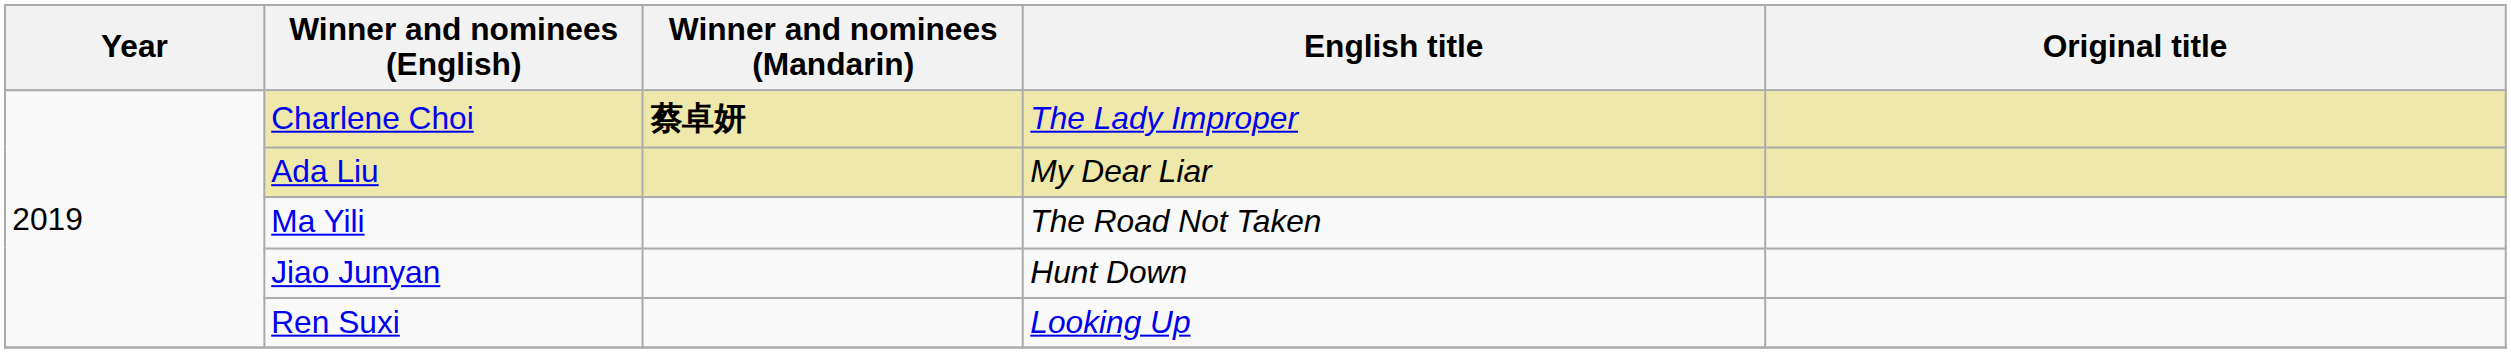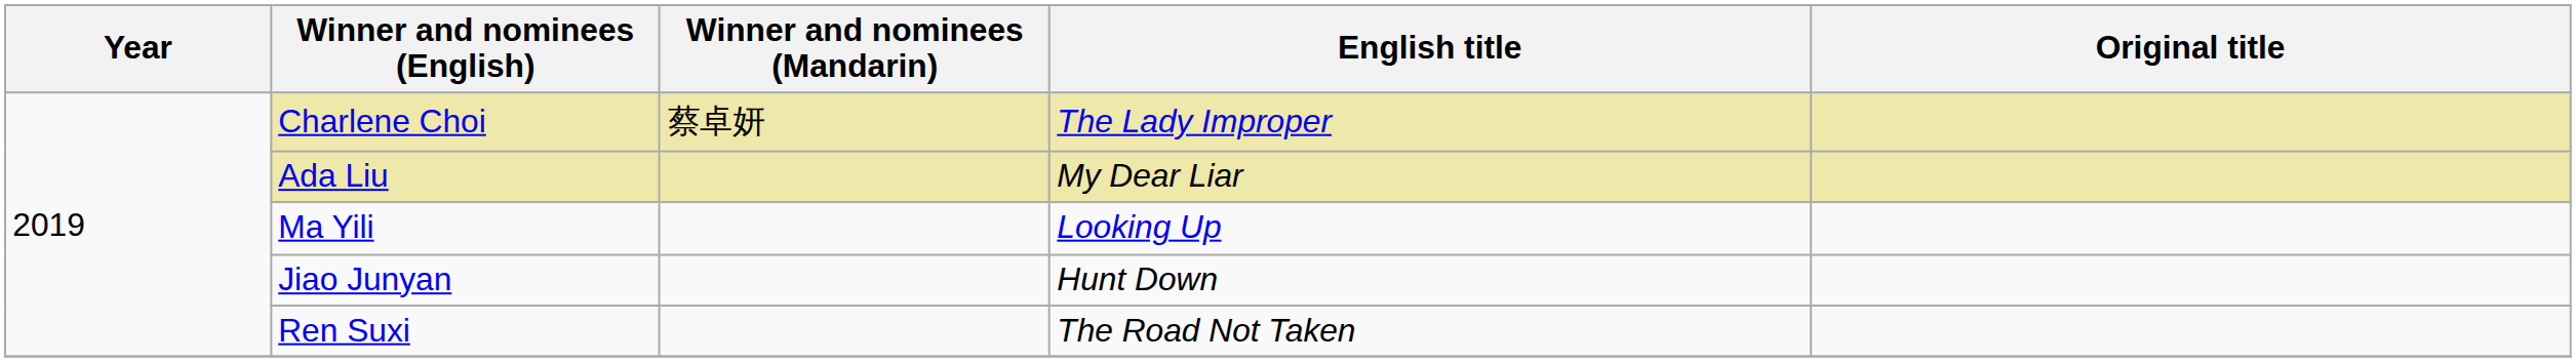 <table class="wikitable" style="width:100%;">
 <tr style="background:#bebebe">
 <th width="100"><strong>Year</strong></th>
 <th width="150"><strong>Winner and nominees<br>(English)</strong></th>
 <th width="150"><strong>Winner and nominees<br>(Mandarin)</strong></th>
 <th width="300"><strong>English title</strong></th>
 <th width="300"><strong>Original title</strong></th>
 </tr>
 <tr>
 <td rowspan="5">2019</td>
 <td style="background:#EEE8AA;"><a href='#'>Charlene Choi</a></td>
-<td style="background:#EEE8AA;"><strong>蔡卓妍</strong></td>
+<td style="background:#EEE8AA;">蔡卓妍</td>
 <td style="background:#EEE8AA;"><em><a href='#'>The Lady Improper</a></em></td>
 <td style="background:#EEE8AA;"></td>
 </tr>
 <tr>
 <td style="background:#EEE8AA;"><a href='#'>Ada Liu</a></td>
 <td style="background:#EEE8AA;"></td>
 <td style="background:#EEE8AA;"><em>My Dear Liar</em></td>
 <td style="background:#EEE8AA;"></td>
 </tr>
 <tr>
 <td><a href='#'>Ma Yili</a></td>
 <td></td>
-<td><em>The Road Not Taken</em></td>
+<td><em><a href='#'>Looking Up</a></em></td>
 <td></td>
 </tr>
 <tr>
 <td><a href='#'>Jiao Junyan</a></td>
 <td></td>
 <td><em>Hunt Down</em></td>
 <td></td>
 </tr>
 <tr>
 <td><a href='#'>Ren Suxi</a></td>
 <td></td>
-<td><em><a href='#'>Looking Up</a></em></td>
+<td><em>The Road Not Taken</em></td>
 <td></td>
 </tr>
 <tr>
 </tr>
 </table>
